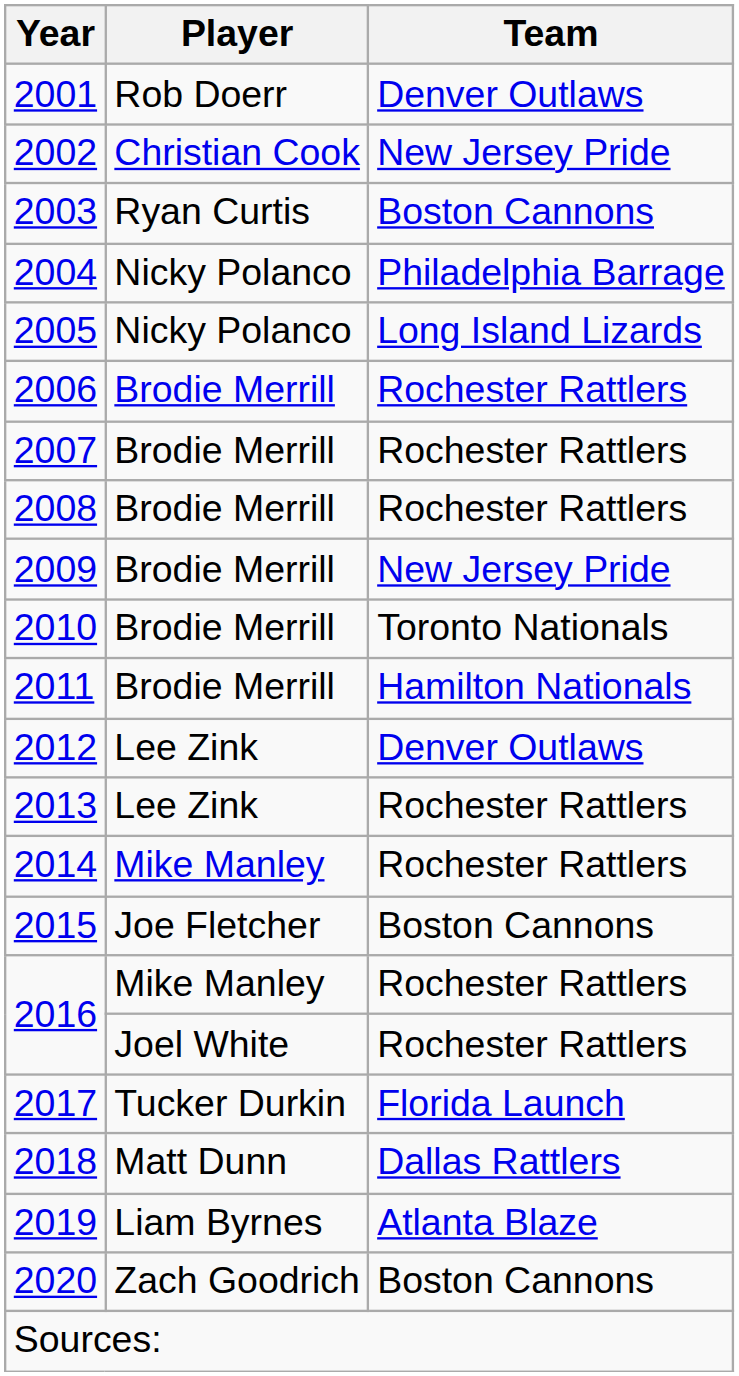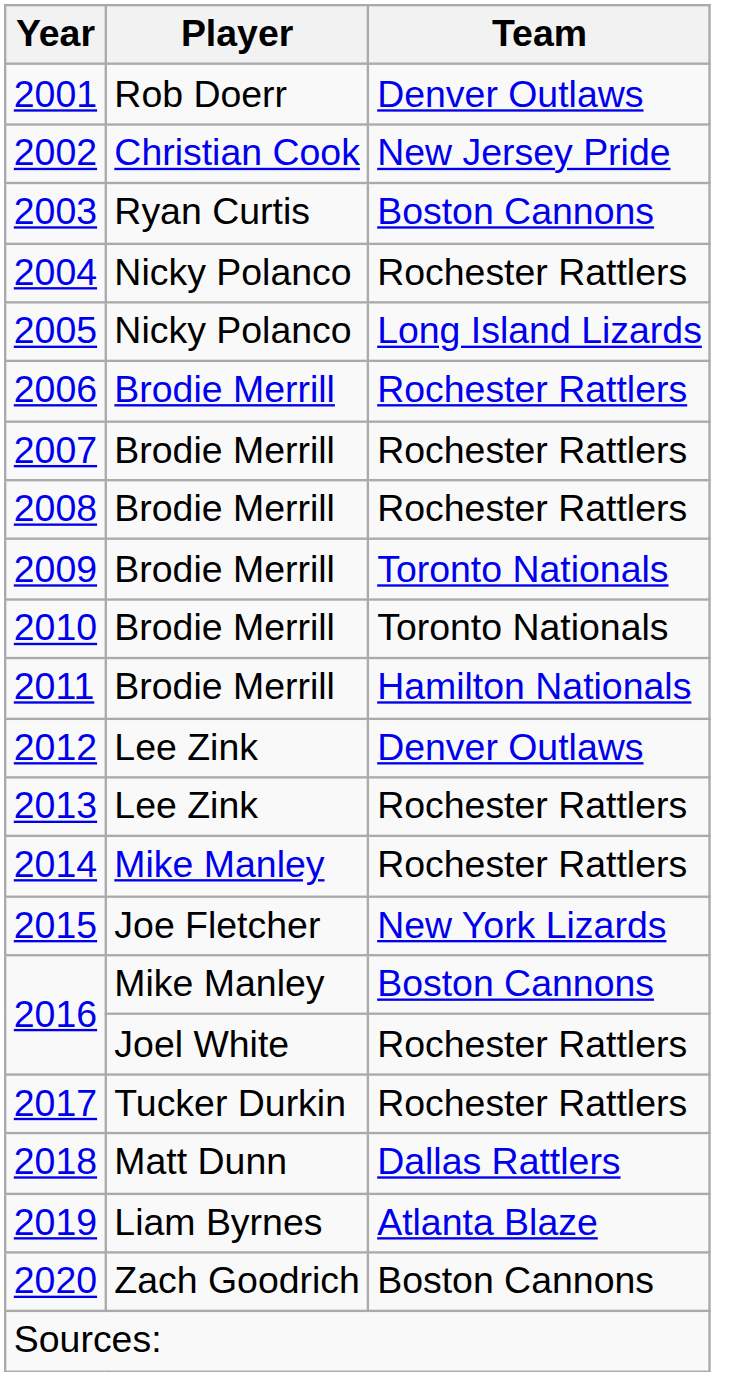 <table class="wikitable">
 <tr>
 <th>Year</th>
 <th>Player</th>
 <th>Team</th>
 </tr>
 <tr>
 <td><a href='#'>2001</a></td>
 <td>Rob Doerr</td>
 <td><a href='#'>Denver Outlaws</a></td>
 </tr>
 <tr>
 <td><a href='#'>2002</a></td>
 <td><a href='#'>Christian Cook</a></td>
 <td><a href='#'>New Jersey Pride</a></td>
 </tr>
 <tr>
 <td><a href='#'>2003</a></td>
 <td>Ryan Curtis</td>
 <td><a href='#'>Boston Cannons</a></td>
 </tr>
 <tr>
 <td><a href='#'>2004</a></td>
 <td>Nicky Polanco</td>
-<td><a href='#'>Philadelphia Barrage</a></td>
+<td>Rochester Rattlers</td>
 </tr>
 <tr>
 <td><a href='#'>2005</a></td>
 <td>Nicky Polanco</td>
 <td><a href='#'>Long Island Lizards</a></td>
 </tr>
 <tr>
 <td><a href='#'>2006</a></td>
 <td><a href='#'>Brodie Merrill</a></td>
 <td><a href='#'>Rochester Rattlers</a></td>
 </tr>
 <tr>
 <td><a href='#'>2007</a></td>
 <td>Brodie Merrill</td>
 <td>Rochester Rattlers</td>
 </tr>
 <tr>
 <td><a href='#'>2008</a></td>
 <td>Brodie Merrill</td>
 <td>Rochester Rattlers</td>
 </tr>
 <tr>
 <td><a href='#'>2009</a></td>
 <td>Brodie Merrill</td>
-<td><a href='#'>New Jersey Pride</a></td>
+<td><a href='#'>Toronto Nationals</a></td>
 </tr>
 <tr>
 <td><a href='#'>2010</a></td>
 <td>Brodie Merrill</td>
 <td>Toronto Nationals</td>
 </tr>
 <tr>
 <td><a href='#'>2011</a></td>
 <td>Brodie Merrill</td>
 <td><a href='#'>Hamilton Nationals</a></td>
 </tr>
 <tr>
 <td><a href='#'>2012</a></td>
 <td>Lee Zink</td>
 <td><a href='#'>Denver Outlaws</a></td>
 </tr>
 <tr>
 <td><a href='#'>2013</a></td>
 <td>Lee Zink</td>
 <td>Rochester Rattlers</td>
 </tr>
 <tr>
 <td><a href='#'>2014</a></td>
 <td><a href='#'>Mike Manley</a></td>
 <td>Rochester Rattlers</td>
 </tr>
 <tr>
 <td><a href='#'>2015</a></td>
 <td>Joe Fletcher</td>
-<td>Boston Cannons</td>
+<td><a href='#'>New York Lizards</a></td>
 </tr>
 <tr>
 <td rowspan=2><a href='#'>2016</a></td>
 <td>Mike Manley</td>
-<td>Rochester Rattlers</td>
+<td><a href='#'>Boston Cannons</a></td>
 </tr>
 <tr>
 <td>Joel White</td>
 <td>Rochester Rattlers</td>
 </tr>
 <tr>
 <td><a href='#'>2017</a></td>
 <td>Tucker Durkin</td>
-<td><a href='#'>Florida Launch</a></td>
+<td>Rochester Rattlers</td>
 </tr>
 <tr>
 <td><a href='#'>2018</a></td>
 <td>Matt Dunn</td>
 <td><a href='#'>Dallas Rattlers</a></td>
 </tr>
 <tr>
 <td><a href='#'>2019</a></td>
 <td>Liam Byrnes</td>
 <td><a href='#'>Atlanta Blaze</a></td>
 </tr>
 <tr>
 <td><a href='#'>2020</a></td>
 <td>Zach Goodrich</td>
 <td>Boston Cannons</td>
 </tr>
 <tr>
 <td colspan=3>Sources:</td>
 </tr>
 </table>
